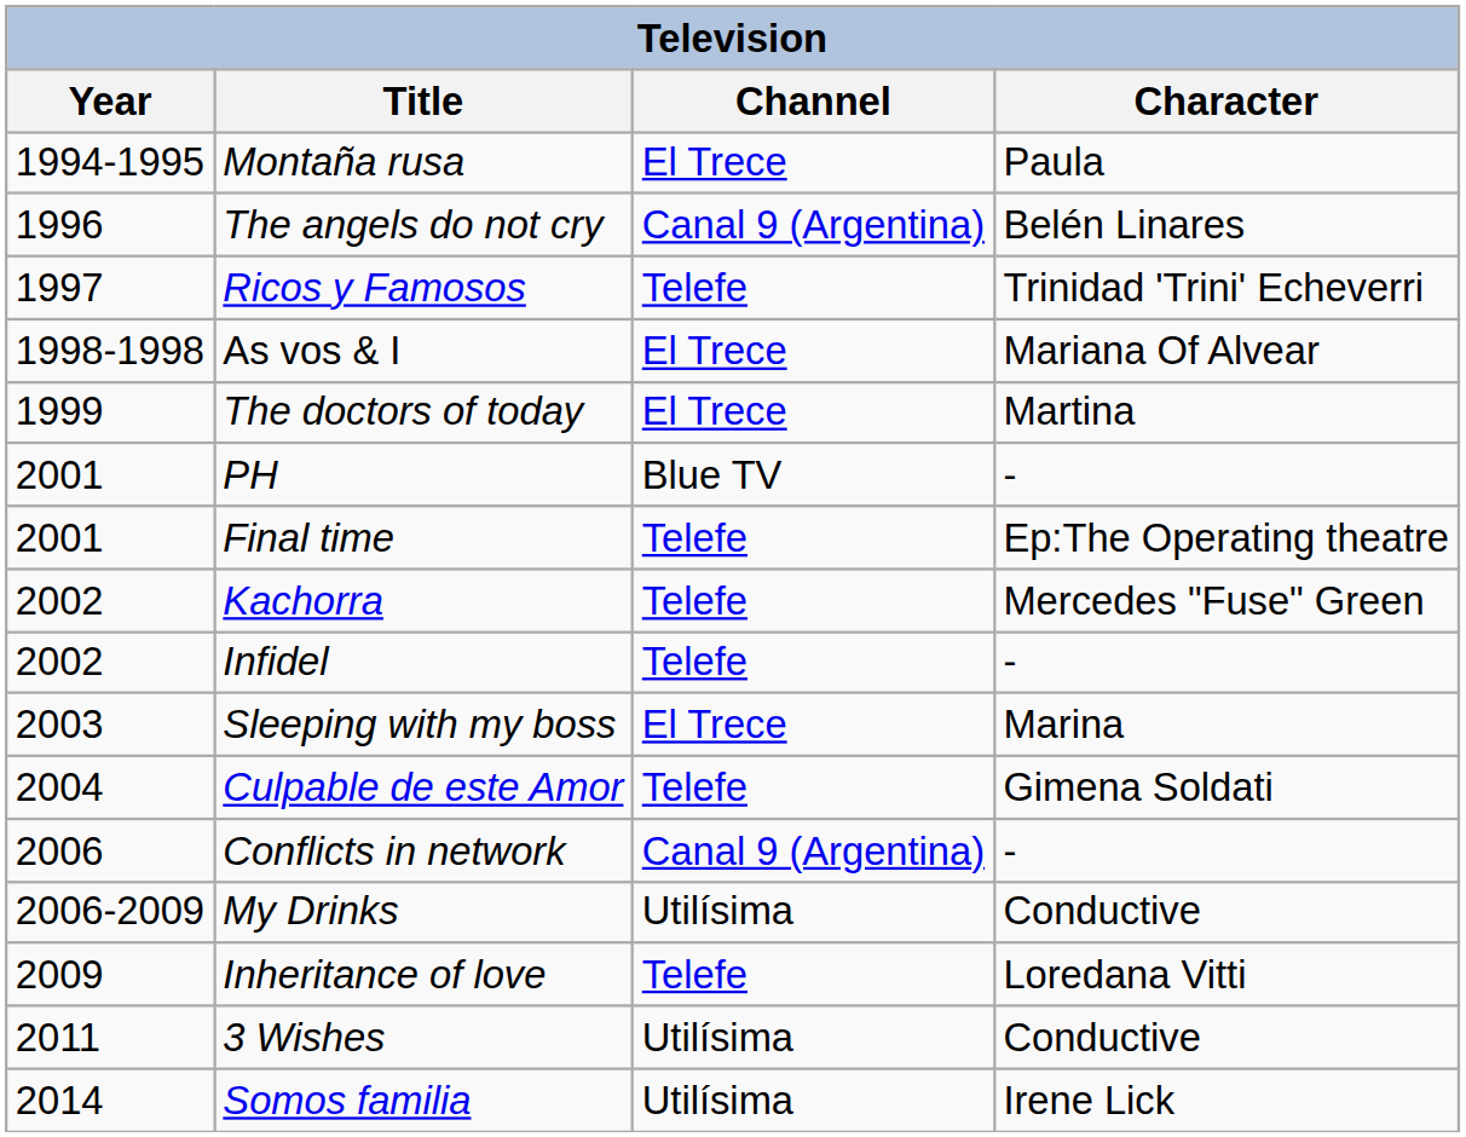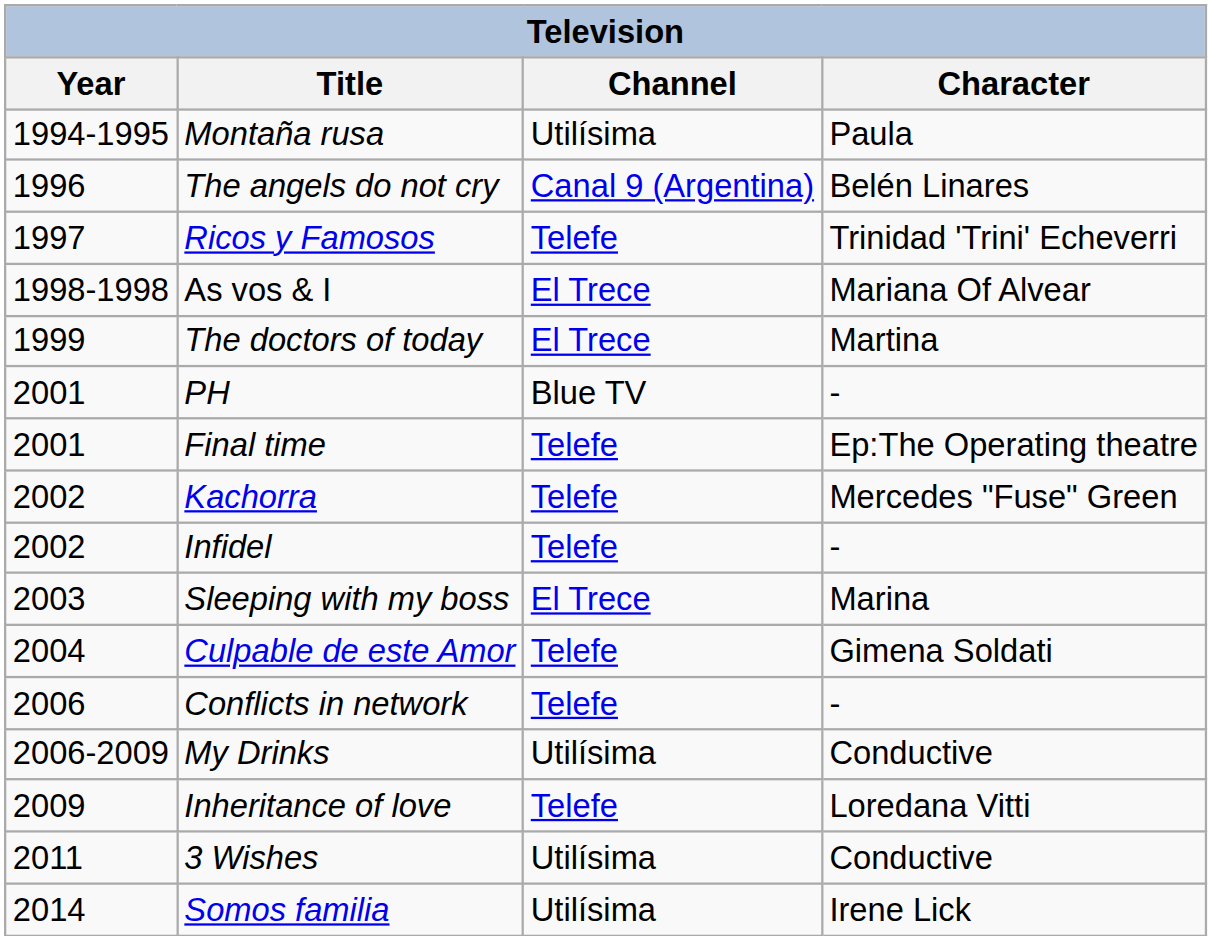 <table class="wikitable" style="font-size:90%;">
 <tr>
 <th colspan="4" id="52" style="background: LightSteelBlue;">Television</th>
 </tr>
 <tr id="54">
 <th id="55">Year</th>
 <th id="57">Title</th>
 <th id="59">Channel</th>
 <th id="61">Character</th>
 </tr>
 <tr id="63">
 <td id="64">1994-1995</td>
 <td id="68"><em>Montaña rusa</em></td>
-<td id="71"><a href='#'>El Trece</a></td>
+<td id="213">Utilísima</td>
 <td id="74">Paula</td>
 </tr>
 <tr id="76">
 <td id="77">1996</td>
 <td id="80"><em>The angels do not cry</em></td>
 <td id="82"><a href='#'>Canal 9 (Argentina)</a></td>
 <td id="85">Belén Linares</td>
 </tr>
 <tr id="87">
 <td id="88">1997</td>
 <td id="91"><em><a href='#'>Ricos y Famosos</a></em></td>
 <td id="248"><a href='#'>Telefe</a></td>
 <td id="97">Trinidad 'Trini' Echeverri</td>
 </tr>
 <tr id="99">
 <td id="100">1998-1998</td>
 <td id="104">As vos & I</td>
 <td id="107"><a href='#'>El Trece</a></td>
 <td id="110">Mariana Of Alvear</td>
 </tr>
 <tr id="112">
 <td id="113">1999</td>
 <td id="116"><em>The doctors of today</em></td>
 <td id="118"><a href='#'>El Trece</a></td>
 <td id="121">Martina</td>
 </tr>
 <tr id="123">
 <td id="124">2001</td>
 <td id="127"><em>PH</em></td>
 <td id="129">Blue TV</td>
 <td id="132">-</td>
 </tr>
 <tr id="134">
 <td id="135">2001</td>
 <td id="138"><em>Final time</em></td>
 <td id="141"><a href='#'>Telefe</a></td>
 <td id="144">Ep:The Operating theatre</td>
 </tr>
 <tr id="146">
 <td id="147">2002</td>
 <td id="150"><em><a href='#'>Kachorra</a></em></td>
 <td id="153"><a href='#'>Telefe</a></td>
 <td id="156">Mercedes "Fuse" Green</td>
 </tr>
 <tr id="158">
 <td id="159">2002</td>
 <td id="162"><em>Infidel</em></td>
 <td id="165"><a href='#'>Telefe</a></td>
 <td id="168">-</td>
 </tr>
 <tr id="170">
 <td id="171">2003</td>
 <td id="174"><em>Sleeping with my boss</em></td>
 <td id="177"><a href='#'>El Trece</a></td>
 <td id="180">Marina</td>
 </tr>
 <tr id="182">
 <td id="183">2004</td>
 <td id="186"><em><a href='#'>Culpable de este Amor</a></em></td>
 <td id="189"><a href='#'>Telefe</a></td>
 <td id="192">Gimena Soldati</td>
 </tr>
 <tr id="194">
 <td id="195">2006</td>
 <td id="198"><em>Conflicts in network</em></td>
-<td id="94"><a href='#'>Canal 9 (Argentina)</a></td>
+<td id="201"><a href='#'>Telefe</a></td>
 <td id="204">-</td>
 </tr>
 <tr id="206">
 <td id="207">2006-2009</td>
 <td id="211"><em>My Drinks</em></td>
 <td id="213">Utilísima</td>
 <td id="216">Conductive</td>
 </tr>
 <tr id="218">
 <td id="219">2009</td>
 <td id="222"><em>Inheritance of love</em></td>
 <td id="225"><a href='#'>Telefe</a></td>
 <td id="228">Loredana Vitti</td>
 </tr>
 <tr id="230">
 <td id="231">2011</td>
 <td id="234"><em>3 Wishes</em></td>
 <td id="236">Utilísima</td>
 <td id="239">Conductive</td>
 </tr>
 <tr id="241">
 <td id="242">2014</td>
 <td id="245"><em><a href='#'>Somos familia</a></em></td>
 <td id="213">Utilísima</td>
 <td id="251">Irene Lick</td>
 </tr>
 </table>
